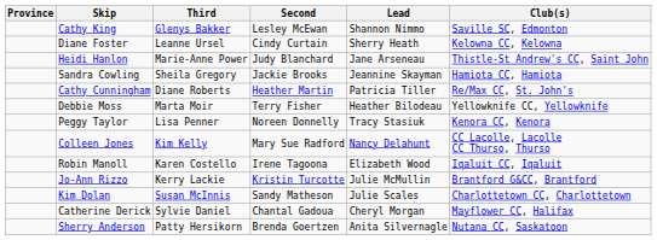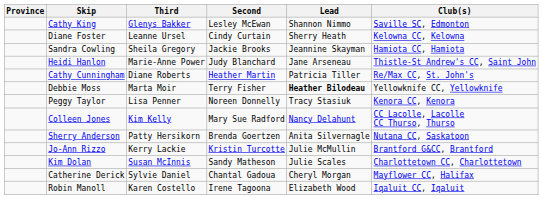 <table class="wikitable">
 <tr>
 <th>Province</th>
 <th>Skip</th>
 <th>Third</th>
 <th>Second</th>
 <th>Lead</th>
 <th>Club(s)</th>
 </tr>
 <tr>
 <td></td>
 <td><a href='#'>Cathy King</a></td>
 <td><a href='#'>Glenys Bakker</a></td>
 <td>Lesley McEwan</td>
 <td>Shannon Nimmo</td>
 <td><a href='#'>Saville SC</a>, <a href='#'>Edmonton</a></td>
 </tr>
 <tr>
 <td></td>
 <td>Diane Foster</td>
 <td>Leanne Ursel</td>
 <td>Cindy Curtain</td>
 <td>Sherry Heath</td>
 <td><a href='#'>Kelowna CC</a>, <a href='#'>Kelowna</a></td>
 </tr>
 <tr>
 <td></td>
+<td>Sandra Cowling</td>
+<td>Sheila Gregory</td>
+<td>Jackie Brooks</td>
+<td>Jeannine Skayman</td>
+<td><a href='#'>Hamiota CC</a>, <a href='#'>Hamiota</a></td>
+</tr>
+<tr>
+<td></td>
 <td><a href='#'>Heidi Hanlon </a></td>
 <td>Marie-Anne Power</td>
 <td>Judy Blanchard</td>
 <td>Jane Arseneau</td>
 <td><a href='#'>Thistle-St Andrew's CC</a>, <a href='#'>Saint John</a></td>
-</tr>
-<tr>
-<td></td>
-<td>Sandra Cowling</td>
-<td>Sheila Gregory</td>
-<td>Jackie Brooks</td>
-<td>Jeannine Skayman</td>
-<td><a href='#'>Hamiota CC</a>, <a href='#'>Hamiota</a></td>
 </tr>
 <tr>
 <td></td>
 <td><a href='#'>Cathy Cunningham</a></td>
 <td>Diane Roberts</td>
 <td><a href='#'>Heather Martin</a></td>
 <td>Patricia Tiller</td>
 <td><a href='#'>Re/Max CC</a>, <a href='#'>St. John's</a></td>
 </tr>
 <tr>
 <td></td>
 <td>Debbie Moss</td>
 <td>Marta Moir</td>
 <td>Terry Fisher</td>
-<td>Heather Bilodeau</td>
+<td><strong>Heather Bilodeau</strong></td>
 <td>Yellowknife CC, <a href='#'>Yellowknife</a></td>
 </tr>
 <tr>
 <td></td>
 <td>Peggy Taylor</td>
 <td>Lisa Penner</td>
 <td>Noreen Donnelly</td>
 <td>Tracy Stasiuk</td>
 <td><a href='#'>Kenora CC</a>, <a href='#'>Kenora</a></td>
 </tr>
 <tr>
 <td></td>
 <td><a href='#'>Colleen Jones</a></td>
 <td><a href='#'>Kim Kelly</a></td>
 <td>Mary Sue Radford</td>
 <td><a href='#'>Nancy Delahunt</a></td>
 <td><a href='#'>CC Lacolle</a>, <a href='#'>Lacolle</a><br><a href='#'>CC Thurso</a>, <a href='#'>Thurso</a></td>
 </tr>
 <tr>
 <td></td>
-<td>Robin Manoll</td>
-<td>Karen Costello</td>
-<td>Irene Tagoona</td>
-<td>Elizabeth Wood</td>
-<td><a href='#'>Iqaluit CC</a>, <a href='#'>Iqaluit</a></td>
+<td><a href='#'>Sherry Anderson</a></td>
+<td>Patty Hersikorn</td>
+<td>Brenda Goertzen</td>
+<td>Anita Silvernagle</td>
+<td><a href='#'>Nutana CC</a>, <a href='#'>Saskatoon</a></td>
 </tr>
 <tr>
 <td></td>
 <td><a href='#'>Jo-Ann Rizzo</a></td>
 <td>Kerry Lackie</td>
 <td><a href='#'>Kristin Turcotte</a></td>
 <td>Julie McMullin</td>
 <td><a href='#'>Brantford G&CC</a>, <a href='#'>Brantford</a></td>
 </tr>
 <tr>
 <td></td>
 <td><a href='#'>Kim Dolan</a></td>
 <td><a href='#'>Susan McInnis</a></td>
 <td>Sandy Matheson</td>
 <td>Julie Scales</td>
 <td><a href='#'>Charlottetown CC</a>, <a href='#'>Charlottetown</a></td>
 </tr>
 <tr>
 <td></td>
 <td>Catherine Derick</td>
 <td>Sylvie Daniel</td>
 <td>Chantal Gadoua</td>
 <td>Cheryl Morgan</td>
 <td><a href='#'>Mayflower CC</a>, <a href='#'>Halifax</a></td>
 </tr>
 <tr>
 <td></td>
-<td><a href='#'>Sherry Anderson</a></td>
-<td>Patty Hersikorn</td>
-<td>Brenda Goertzen</td>
-<td>Anita Silvernagle</td>
-<td><a href='#'>Nutana CC</a>, <a href='#'>Saskatoon</a></td>
+<td>Robin Manoll</td>
+<td>Karen Costello</td>
+<td>Irene Tagoona</td>
+<td>Elizabeth Wood</td>
+<td><a href='#'>Iqaluit CC</a>, <a href='#'>Iqaluit</a></td>
 </tr>
 </table>
